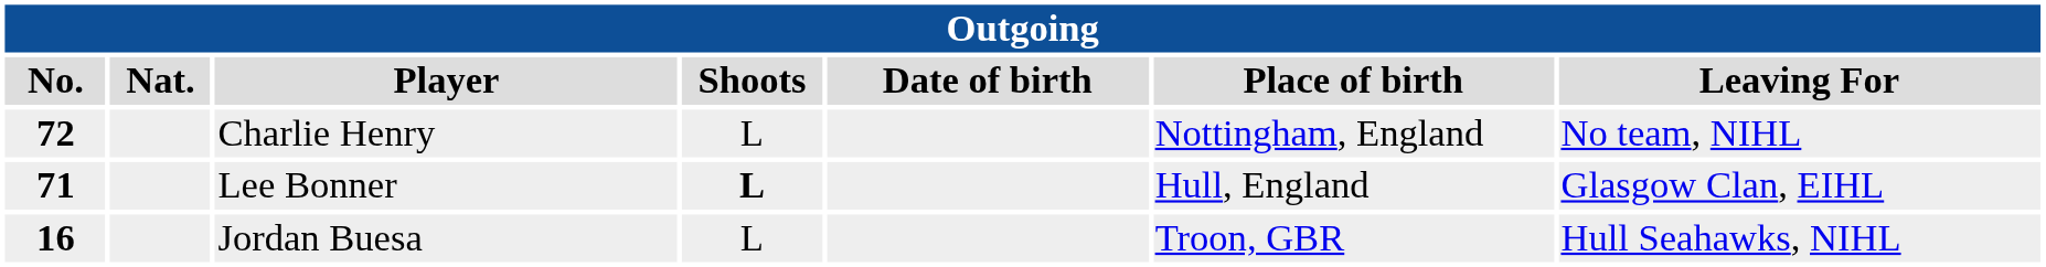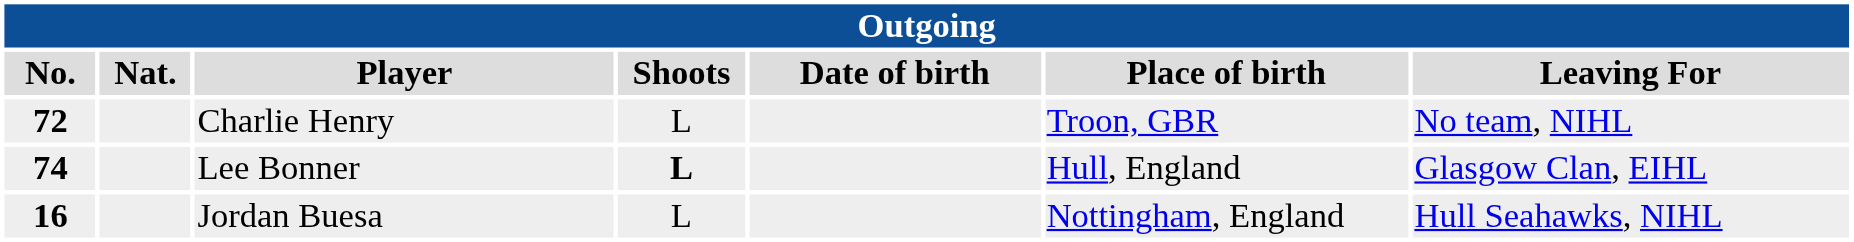 <table class="toccolours"  style="width:97%; clear:both; margin:1.5em auto; text-align:center;">
 <tr>
 <th colspan="11" style="background:#0d4f97; color: white;">Outgoing</th>
 </tr>
 <tr style="background:#ddd;">
 <th width="5%">No.</th>
 <th width="5%">Nat.</th>
 <th !width="22%">Player</th>
 <th width="7%">Shoots</th>
 <th width="16%">Date of birth</th>
 <th width="20%">Place of birth</th>
 <th width="24%">Leaving For</th>
 </tr>
 <tr style="background:#eee;">
 <td><strong>72</strong></td>
 <td></td>
 <td align="left">Charlie Henry</td>
 <td>L</td>
 <td align="left"></td>
-<td align="left"><a href='#'>Nottingham</a>, England</td>
+<td align="left"><a href='#'>Troon, GBR</a></td>
 <td align="left"><a href='#'>No team</a>, <a href='#'>NIHL</a></td>
 </tr>
 <tr style="background:#eee;">
-<td><strong>71</strong></td>
+<td><strong>74</strong></td>
 <td></td>
 <td align="left">Lee Bonner</td>
 <td><strong>L</strong></td>
 <td align="left"></td>
 <td align="left"><a href='#'>Hull</a>, England</td>
 <td align="left"><a href='#'>Glasgow Clan</a>, <a href='#'>EIHL</a></td>
 </tr>
 <tr style="background:#eee;">
 <td><strong>16</strong></td>
 <td></td>
 <td align="left">Jordan Buesa</td>
 <td>L</td>
 <td align="left"></td>
-<td align="left"><a href='#'>Troon, GBR</a></td>
+<td align="left"><a href='#'>Nottingham</a>, England</td>
 <td align="left"><a href='#'>Hull Seahawks</a>, <a href='#'>NIHL</a></td>
 </tr>
 </table>
